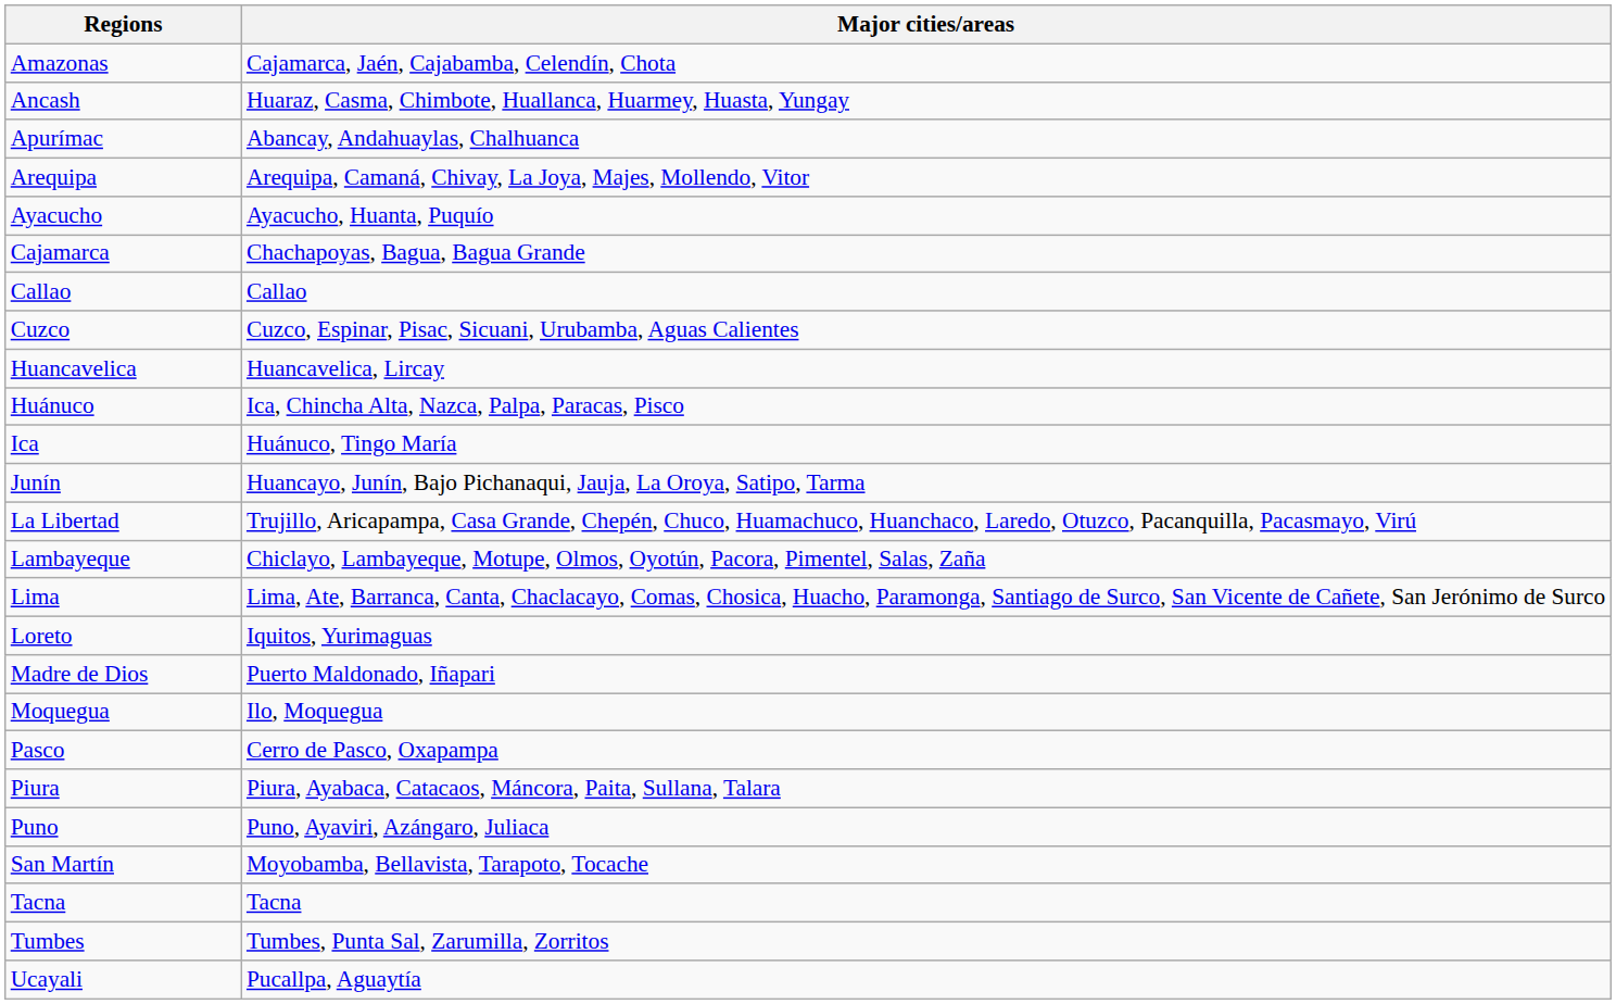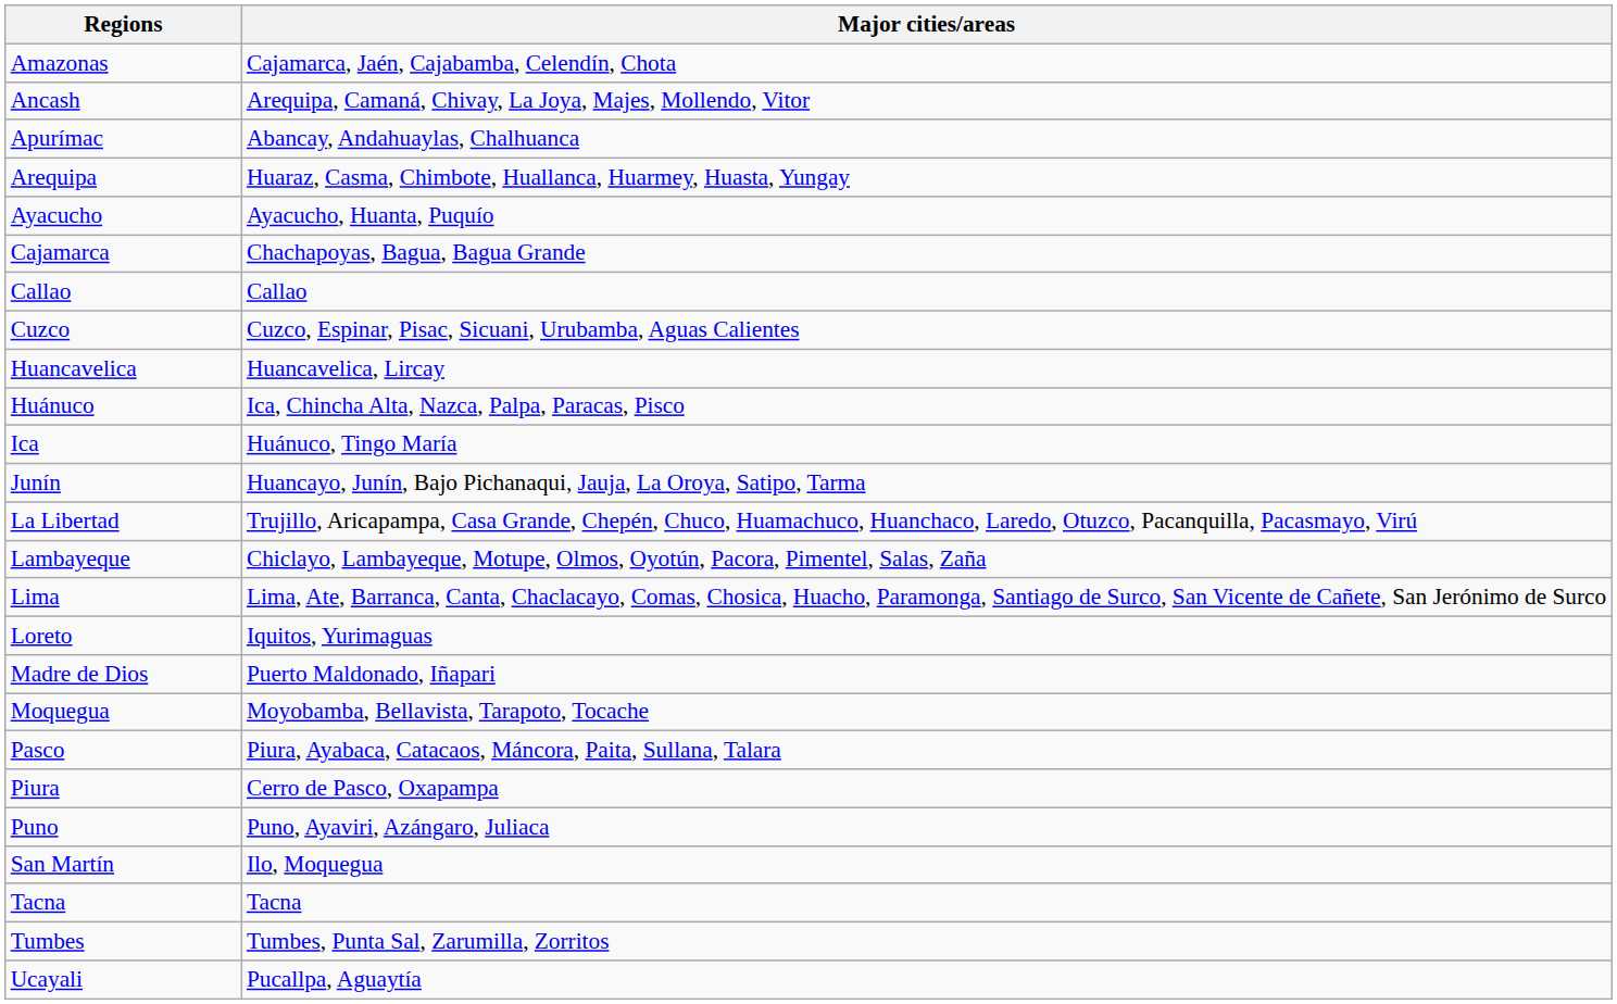 <table class="wikitable" " style="font-size:90%">
 <tr>
 <th style="width:140px;">Regions</th>
 <th>Major cities/areas</th>
 </tr>
 <tr>
 <td> <a href='#'>Amazonas</a></td>
 <td><a href='#'>Cajamarca</a>, <a href='#'>Jaén</a>, <a href='#'>Cajabamba</a>, <a href='#'>Celendín</a>, <a href='#'>Chota</a></td>
 </tr>
 <tr>
 <td> <a href='#'>Ancash</a></td>
-<td><a href='#'>Huaraz</a>, <a href='#'>Casma</a>, <a href='#'>Chimbote</a>, <a href='#'>Huallanca</a>, <a href='#'>Huarmey</a>, <a href='#'>Huasta</a>, <a href='#'>Yungay</a></td>
+<td><a href='#'>Arequipa</a>, <a href='#'>Camaná</a>, <a href='#'>Chivay</a>, <a href='#'>La Joya</a>, <a href='#'>Majes</a>, <a href='#'>Mollendo</a>, <a href='#'>Vitor</a></td>
 </tr>
 <tr>
 <td> <a href='#'>Apurímac</a></td>
 <td><a href='#'>Abancay</a>, <a href='#'>Andahuaylas</a>, <a href='#'>Chalhuanca</a></td>
 </tr>
 <tr>
 <td> <a href='#'>Arequipa</a></td>
-<td><a href='#'>Arequipa</a>, <a href='#'>Camaná</a>, <a href='#'>Chivay</a>, <a href='#'>La Joya</a>, <a href='#'>Majes</a>, <a href='#'>Mollendo</a>, <a href='#'>Vitor</a></td>
+<td><a href='#'>Huaraz</a>, <a href='#'>Casma</a>, <a href='#'>Chimbote</a>, <a href='#'>Huallanca</a>, <a href='#'>Huarmey</a>, <a href='#'>Huasta</a>, <a href='#'>Yungay</a></td>
 </tr>
 <tr>
 <td> <a href='#'>Ayacucho</a></td>
 <td><a href='#'>Ayacucho</a>, <a href='#'>Huanta</a>, <a href='#'>Puquío</a></td>
 </tr>
 <tr>
 <td> <a href='#'>Cajamarca</a></td>
 <td><a href='#'>Chachapoyas</a>, <a href='#'>Bagua</a>, <a href='#'>Bagua Grande</a></td>
 </tr>
 <tr>
 <td> <a href='#'>Callao</a></td>
 <td><a href='#'>Callao</a></td>
 </tr>
 <tr>
 <td> <a href='#'>Cuzco</a></td>
 <td><a href='#'>Cuzco</a>, <a href='#'>Espinar</a>, <a href='#'>Pisac</a>, <a href='#'>Sicuani</a>, <a href='#'>Urubamba</a>, <a href='#'>Aguas Calientes</a></td>
 </tr>
 <tr>
 <td> <a href='#'>Huancavelica</a></td>
 <td><a href='#'>Huancavelica</a>, <a href='#'>Lircay</a></td>
 </tr>
 <tr>
 <td> <a href='#'>Huánuco</a></td>
 <td><a href='#'>Ica</a>, <a href='#'>Chincha Alta</a>, <a href='#'>Nazca</a>, <a href='#'>Palpa</a>, <a href='#'>Paracas</a>, <a href='#'>Pisco</a></td>
 </tr>
 <tr>
 <td> <a href='#'>Ica</a></td>
 <td><a href='#'>Huánuco</a>, <a href='#'>Tingo María</a></td>
 </tr>
 <tr>
 <td> <a href='#'>Junín</a></td>
 <td><a href='#'>Huancayo</a>, <a href='#'>Junín</a>, Bajo Pichanaqui, <a href='#'>Jauja</a>, <a href='#'>La Oroya</a>, <a href='#'>Satipo</a>, <a href='#'>Tarma</a></td>
 </tr>
 <tr>
 <td> <a href='#'>La Libertad</a></td>
 <td><a href='#'>Trujillo</a>, Aricapampa, <a href='#'>Casa Grande</a>, <a href='#'>Chepén</a>, <a href='#'>Chuco</a>, <a href='#'>Huamachuco</a>, <a href='#'>Huanchaco</a>, <a href='#'>Laredo</a>, <a href='#'>Otuzco</a>, Pacanquilla, <a href='#'>Pacasmayo</a>, <a href='#'>Virú</a></td>
 </tr>
 <tr>
 <td> <a href='#'>Lambayeque</a></td>
 <td><a href='#'>Chiclayo</a>, <a href='#'>Lambayeque</a>, <a href='#'>Motupe</a>, <a href='#'>Olmos</a>, <a href='#'>Oyotún</a>, <a href='#'>Pacora</a>, <a href='#'>Pimentel</a>, <a href='#'>Salas</a>, <a href='#'>Zaña</a></td>
 </tr>
 <tr>
 <td> <a href='#'>Lima</a></td>
 <td><a href='#'>Lima</a>, <a href='#'>Ate</a>, <a href='#'>Barranca</a>, <a href='#'>Canta</a>, <a href='#'>Chaclacayo</a>, <a href='#'>Comas</a>, <a href='#'>Chosica</a>, <a href='#'>Huacho</a>, <a href='#'>Paramonga</a>, <a href='#'>Santiago de Surco</a>, <a href='#'>San Vicente de Cañete</a>, San Jerónimo de Surco</td>
 </tr>
 <tr>
 <td> <a href='#'>Loreto</a></td>
 <td><a href='#'>Iquitos</a>, <a href='#'>Yurimaguas</a></td>
 </tr>
 <tr>
 <td> <a href='#'>Madre de Dios</a></td>
 <td><a href='#'>Puerto Maldonado</a>, <a href='#'>Iñapari</a></td>
 </tr>
 <tr>
 <td> <a href='#'>Moquegua</a></td>
-<td><a href='#'>Ilo</a>, <a href='#'>Moquegua</a></td>
+<td><a href='#'>Moyobamba</a>, <a href='#'>Bellavista</a>, <a href='#'>Tarapoto</a>, <a href='#'>Tocache</a></td>
 </tr>
 <tr>
 <td> <a href='#'>Pasco</a></td>
-<td><a href='#'>Cerro de Pasco</a>, <a href='#'>Oxapampa</a></td>
+<td><a href='#'>Piura</a>, <a href='#'>Ayabaca</a>, <a href='#'>Catacaos</a>, <a href='#'>Máncora</a>, <a href='#'>Paita</a>, <a href='#'>Sullana</a>, <a href='#'>Talara</a></td>
 </tr>
 <tr>
 <td> <a href='#'>Piura</a></td>
-<td><a href='#'>Piura</a>, <a href='#'>Ayabaca</a>, <a href='#'>Catacaos</a>, <a href='#'>Máncora</a>, <a href='#'>Paita</a>, <a href='#'>Sullana</a>, <a href='#'>Talara</a></td>
+<td><a href='#'>Cerro de Pasco</a>, <a href='#'>Oxapampa</a></td>
 </tr>
 <tr>
 <td> <a href='#'>Puno</a></td>
 <td><a href='#'>Puno</a>, <a href='#'>Ayaviri</a>, <a href='#'>Azángaro</a>, <a href='#'>Juliaca</a></td>
 </tr>
 <tr>
 <td> <a href='#'>San Martín</a></td>
-<td><a href='#'>Moyobamba</a>, <a href='#'>Bellavista</a>, <a href='#'>Tarapoto</a>, <a href='#'>Tocache</a></td>
+<td><a href='#'>Ilo</a>, <a href='#'>Moquegua</a></td>
 </tr>
 <tr>
 <td> <a href='#'>Tacna</a></td>
 <td><a href='#'>Tacna</a></td>
 </tr>
 <tr>
 <td> <a href='#'>Tumbes</a></td>
 <td><a href='#'>Tumbes</a>, <a href='#'>Punta Sal</a>, <a href='#'>Zarumilla</a>, <a href='#'>Zorritos</a></td>
 </tr>
 <tr>
 <td> <a href='#'>Ucayali</a></td>
 <td><a href='#'>Pucallpa</a>, <a href='#'>Aguaytía</a></td>
 </tr>
 </table>
